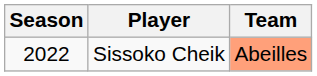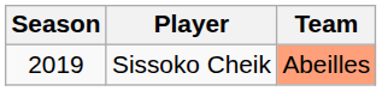 <table class="wikitable">
 <tr>
 <th>Season</th>
 <th>Player</th>
 <th>Team</th>
 </tr>
 <tr>
-<td align="center">2022</td>
+<td align="center">2019</td>
 <td>Sissoko Cheik</td>
 <td style="background: lightsalmon;">Abeilles</td>
 </tr>
 </table>
